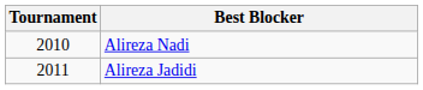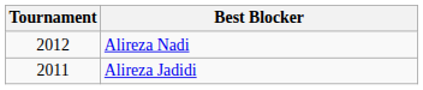 <table class="wikitable" style="width: 400px;">
 <tr>
 <th style="width: 20%;">Tournament</th>
 <th style="width: 80%;">Best Blocker</th>
 </tr>
 <tr>
-<td align=center>2010</td>
+<td align=center>2012</td>
 <td> <a href='#'>Alireza Nadi</a></td>
 </tr>
 <tr>
 <td align=center>2011</td>
 <td> <a href='#'>Alireza Jadidi</a></td>
 </tr>
 </table>
